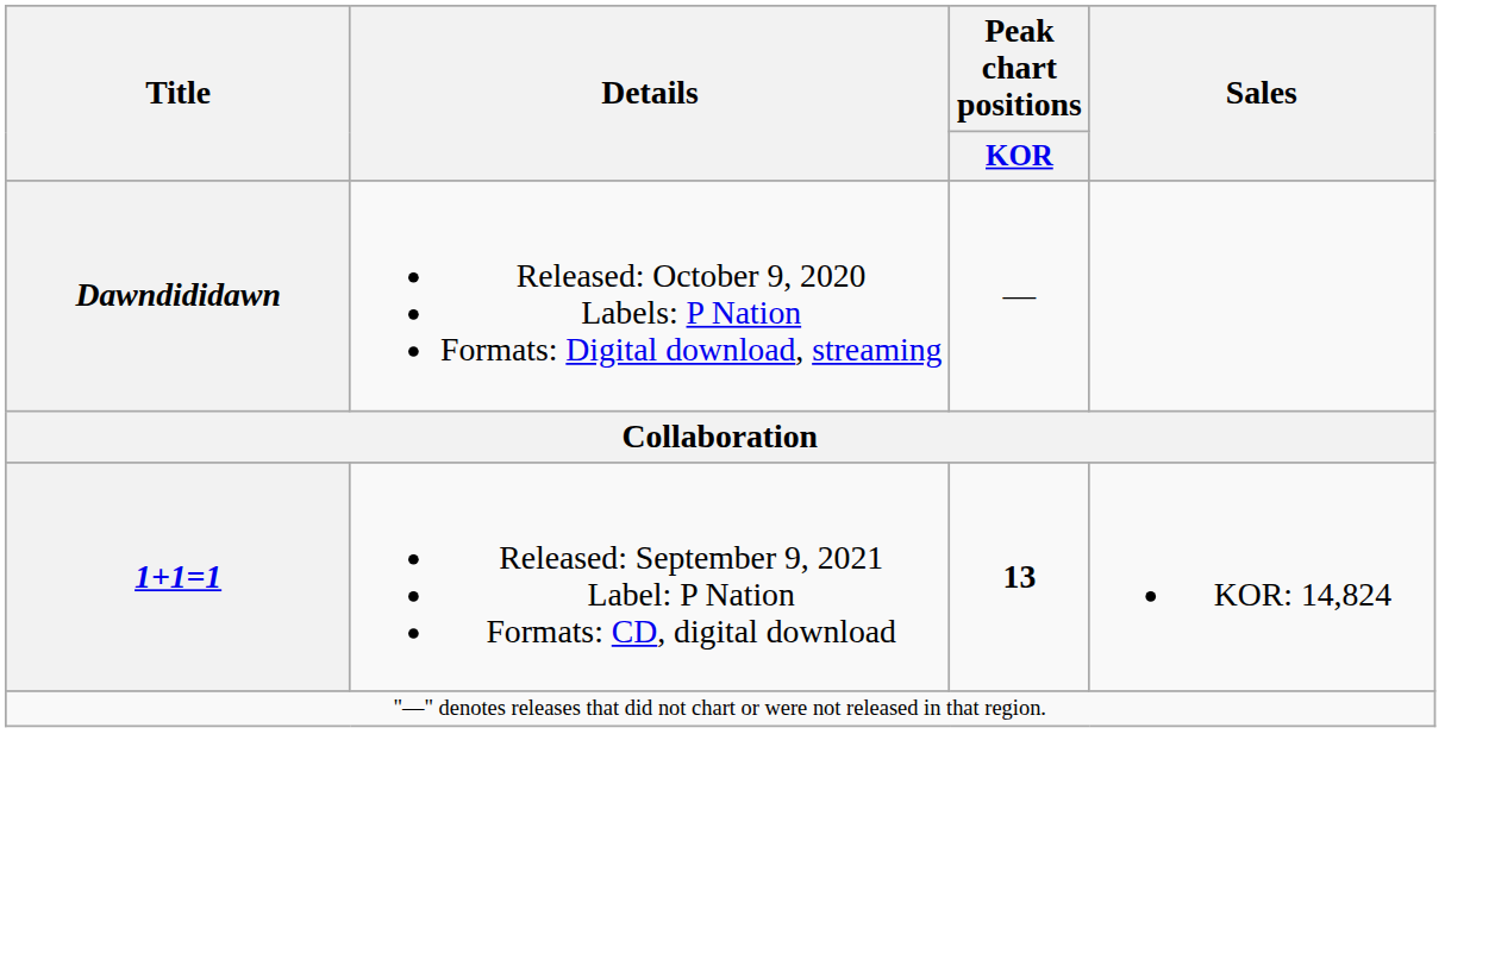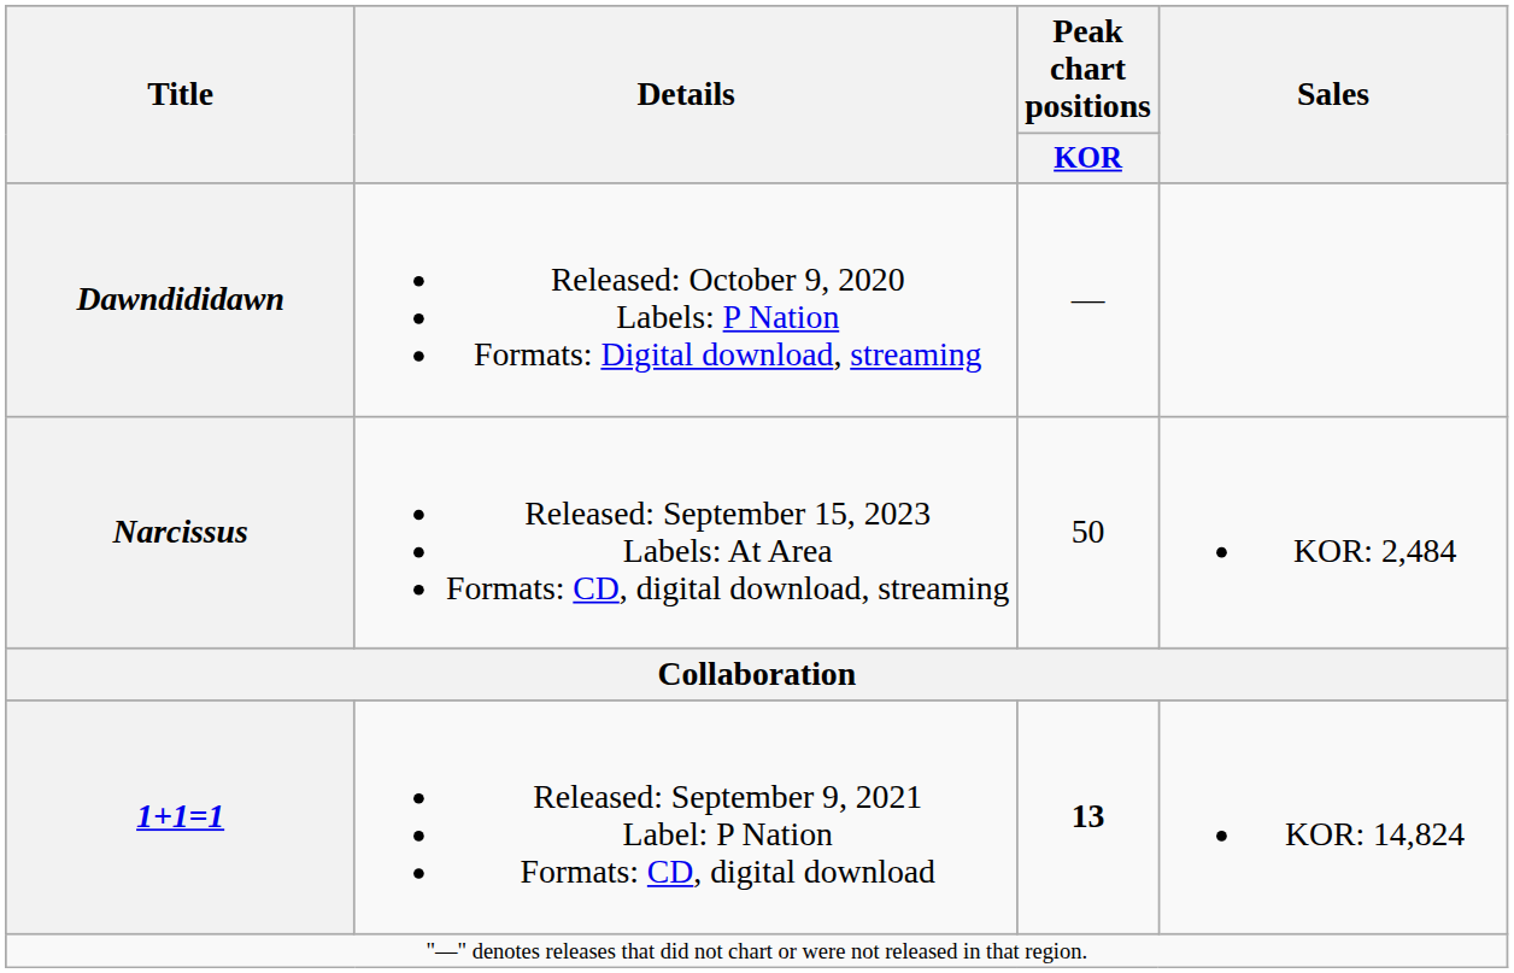 <table class="wikitable plainrowheaders" style="text-align:center;">
 <tr>
 <th scope="col" rowspan="2" style="width:10em;">Title</th>
 <th scope="col" rowspan="2">Details</th>
 <th colspan="1">Peak chart positions</th>
 <th scope="col" rowspan="2" style="width:10em;">Sales</th>
 </tr>
 <tr>
 <th scope="col" style="width:2.5em;font-size:90%;"><a href='#'>KOR</a><br></th>
 </tr>
 <tr>
 <th scope="row"><em>Dawndididawn</em></th>
 <td><br><ul><li>Released: October 9, 2020</li><li>Labels: <a href='#'>P Nation</a></li><li>Formats: <a href='#'>Digital download</a>, <a href='#'>streaming</a></li></ul></td>
 <td>—</td>
 <td></td>
 </tr>
 <tr>
+<th scope="row"><em>Narcissus</em></th>
+<td><br><ul><li>Released: September 15, 2023</li><li>Labels: At Area</li><li>Formats: <a href='#'>CD</a>, digital download, streaming</li></ul></td>
+<td>50</td>
+<td><br><ul><li>KOR: 2,484</li></ul></td>
+</tr>
+<tr>
 <th colspan="4">Collaboration</th>
 </tr>
 <tr>
 <th scope="row"><em><a href='#'>1+1=1</a></em><br></th>
 <td><br><ul><li>Released: September 9, 2021</li><li>Label: P Nation</li><li>Formats: <a href='#'>CD</a>, digital download</li></ul></td>
 <td><strong>13</strong></td>
 <td><br><ul><li>KOR: 14,824</li></ul></td>
 </tr>
 <tr>
 <td colspan="4" style="text-align:center; font-size:8pt;">"—" denotes releases that did not chart or were not released in that region.</td>
 </tr>
 </table>
